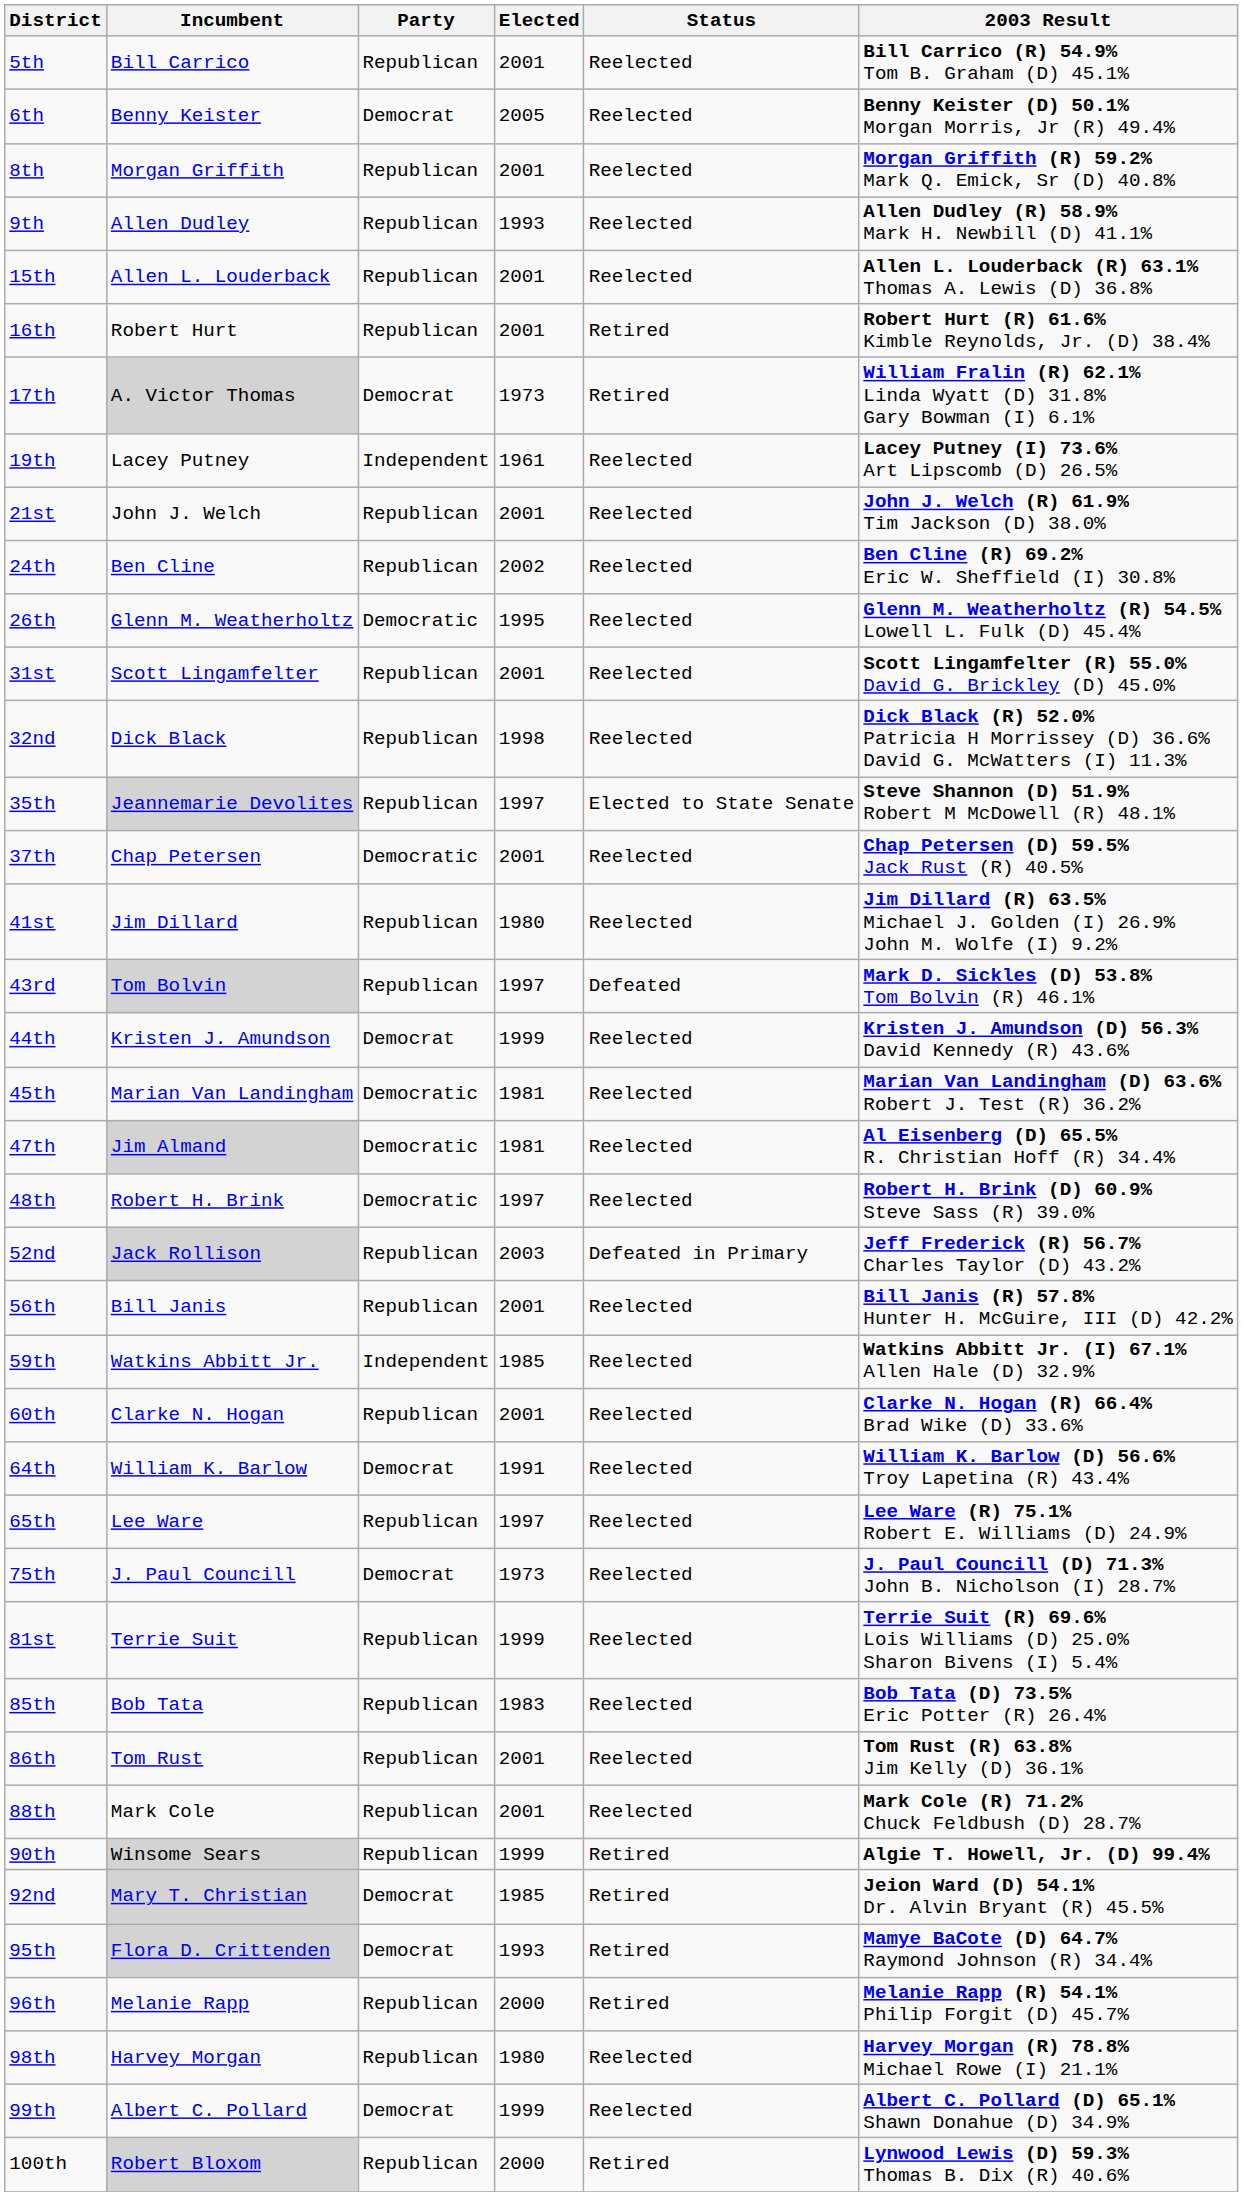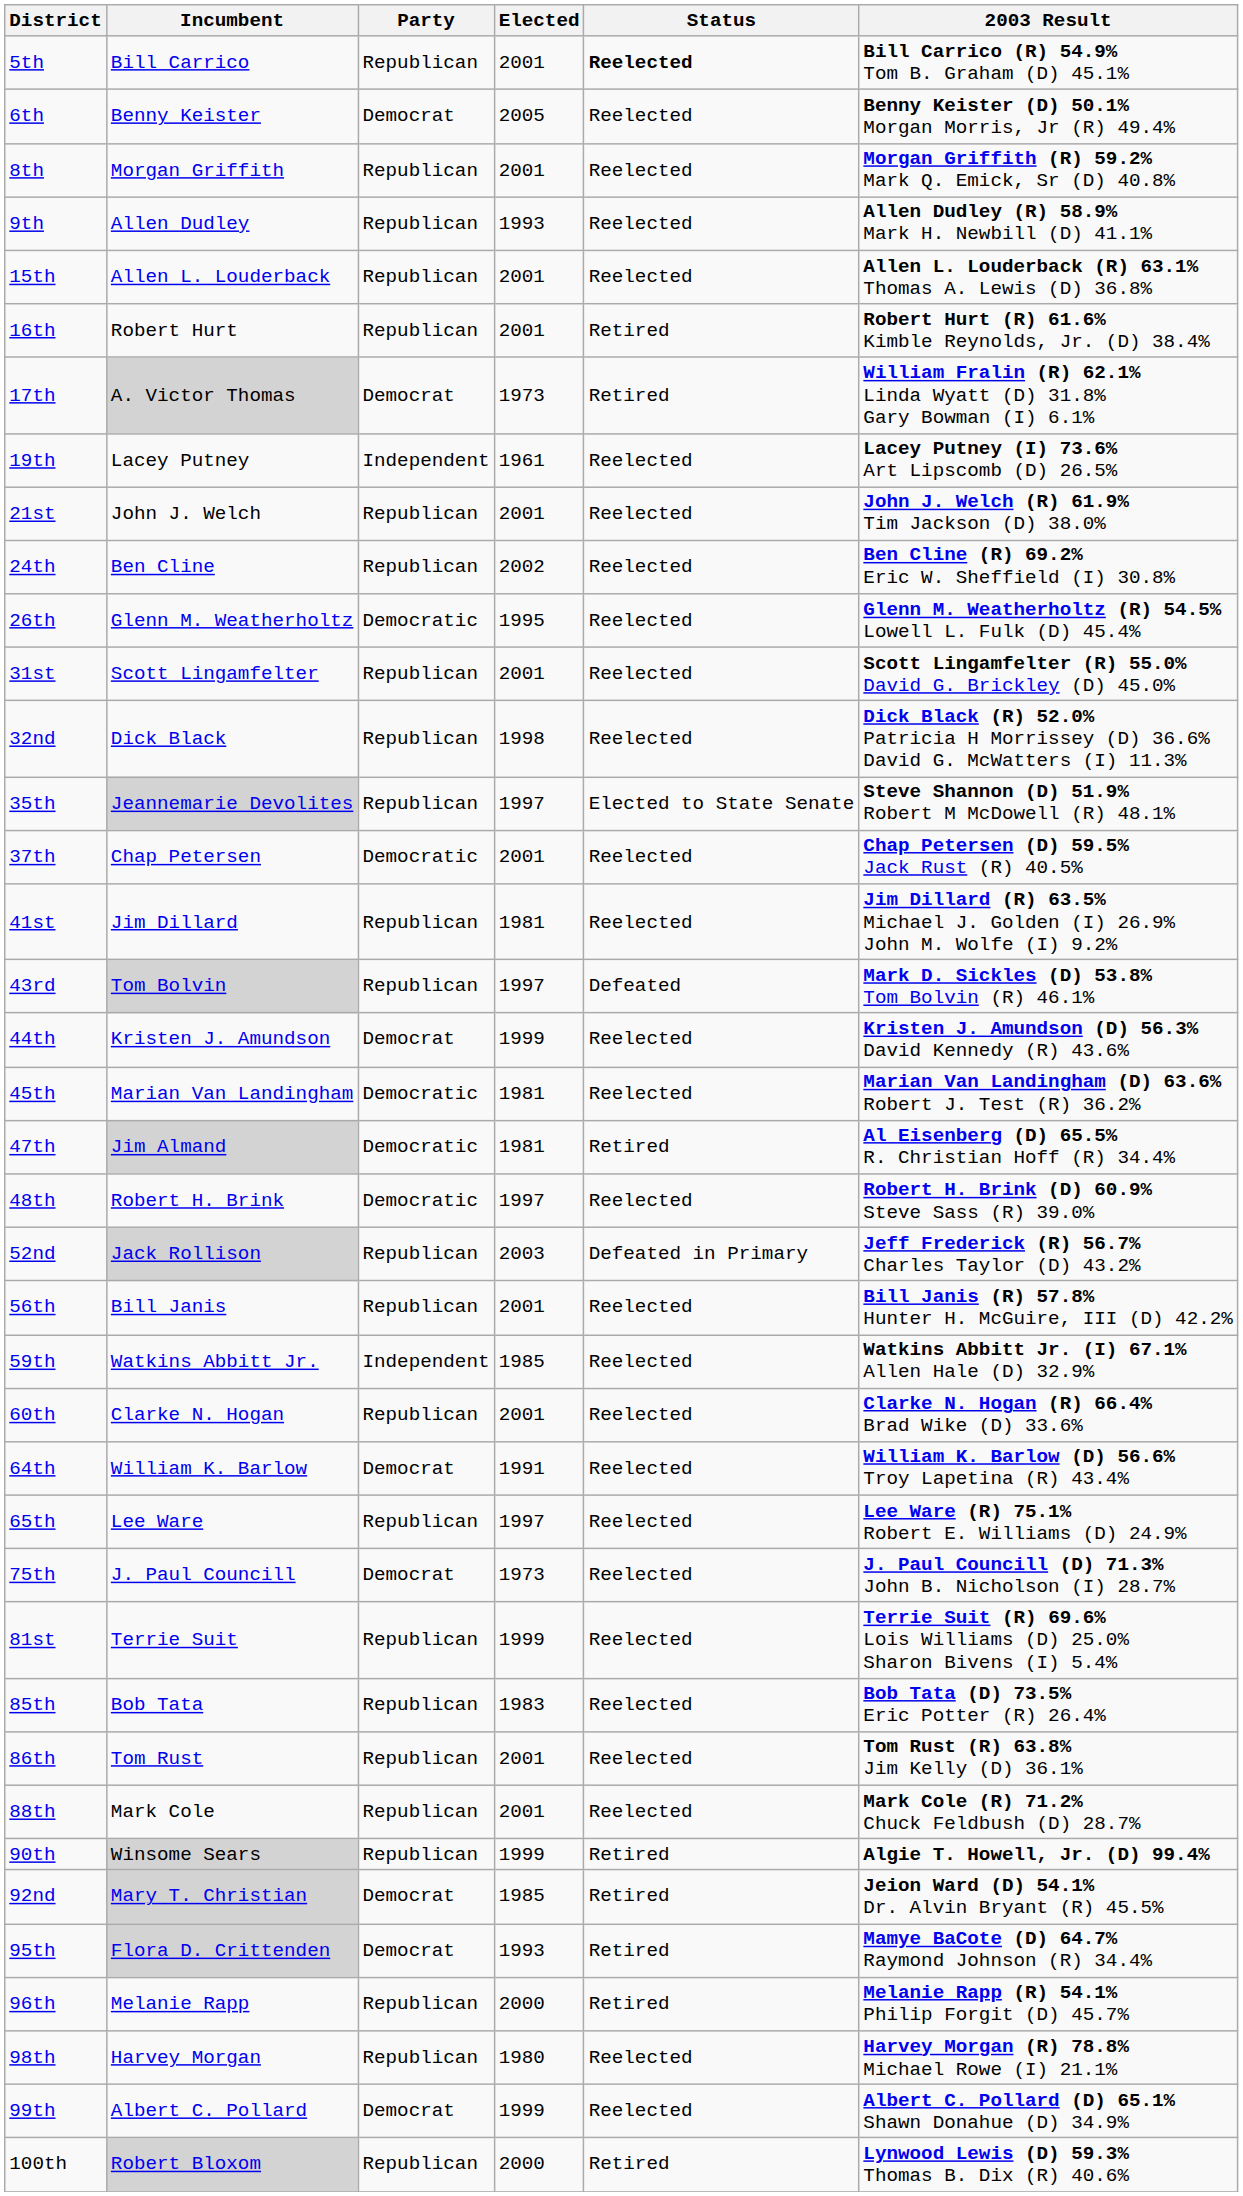 <table class=wikitable>
 <tr>
 <th>District</th>
 <th>Incumbent</th>
 <th>Party</th>
 <th>Elected</th>
 <th>Status</th>
 <th>2003 Result</th>
 </tr>
 <tr>
 <td><a href='#'>5th</a></td>
 <td><a href='#'>Bill Carrico</a></td>
 <td>Republican</td>
 <td>2001</td>
-<td>Reelected</td>
+<td><strong>Reelected</strong></td>
 <td><strong>Bill Carrico (R) 54.9%</strong><br> Tom B. Graham (D) 45.1%</td>
 </tr>
 <tr>
 <td><a href='#'>6th</a></td>
 <td><a href='#'>Benny Keister</a></td>
 <td>Democrat</td>
 <td>2005</td>
 <td>Reelected</td>
 <td><strong>Benny Keister (D) 50.1%</strong><br> Morgan Morris, Jr (R) 49.4%</td>
 </tr>
 <tr>
 <td><a href='#'>8th</a></td>
 <td><a href='#'>Morgan Griffith</a></td>
 <td>Republican</td>
 <td>2001</td>
 <td>Reelected</td>
 <td><strong><a href='#'>Morgan Griffith</a> (R) 59.2%</strong><br> Mark Q. Emick, Sr (D) 40.8%</td>
 </tr>
 <tr>
 <td><a href='#'>9th</a></td>
 <td><a href='#'>Allen Dudley</a></td>
 <td>Republican</td>
 <td>1993</td>
 <td>Reelected</td>
 <td><strong>Allen Dudley (R) 58.9%</strong><br> Mark H. Newbill (D) 41.1%</td>
 </tr>
 <tr>
 <td><a href='#'>15th</a></td>
 <td><a href='#'>Allen L. Louderback</a></td>
 <td>Republican</td>
 <td>2001</td>
 <td>Reelected</td>
 <td><strong>Allen L. Louderback (R) 63.1%</strong><br> Thomas A. Lewis (D) 36.8%</td>
 </tr>
 <tr>
 <td><a href='#'>16th</a></td>
 <td>Robert Hurt</td>
 <td>Republican</td>
 <td>2001</td>
 <td>Retired</td>
 <td><strong>Robert Hurt (R) 61.6%</strong><br> Kimble Reynolds, Jr. (D) 38.4%</td>
 </tr>
 <tr>
 <td><a href='#'>17th</a></td>
 <td bgcolor = "lightgrey">A. Victor Thomas</td>
 <td>Democrat</td>
 <td>1973</td>
 <td>Retired</td>
 <td><strong><a href='#'>William Fralin</a> (R) 62.1%</strong><br> Linda Wyatt (D) 31.8% <br> Gary Bowman (I) 6.1%</td>
 </tr>
 <tr>
 <td><a href='#'>19th</a></td>
 <td>Lacey Putney</td>
 <td>Independent</td>
 <td>1961</td>
 <td>Reelected</td>
 <td><strong>Lacey Putney (I) 73.6%</strong><br> Art Lipscomb (D) 26.5%</td>
 </tr>
 <tr>
 <td><a href='#'>21st</a></td>
 <td>John J. Welch</td>
 <td>Republican</td>
 <td>2001</td>
 <td>Reelected</td>
 <td><strong><a href='#'>John J. Welch</a> (R) 61.9%</strong> <br> Tim Jackson (D) 38.0%</td>
 </tr>
 <tr>
 <td><a href='#'>24th</a></td>
 <td><a href='#'>Ben Cline</a></td>
 <td>Republican</td>
 <td>2002</td>
 <td>Reelected</td>
 <td><strong><a href='#'>Ben Cline</a> (R) 69.2%</strong> <br> Eric W. Sheffield (I) 30.8%</td>
 </tr>
 <tr>
 <td><a href='#'>26th</a></td>
 <td><a href='#'>Glenn M. Weatherholtz</a></td>
 <td>Democratic</td>
 <td>1995</td>
 <td>Reelected</td>
 <td><strong><a href='#'>Glenn M. Weatherholtz</a> (R) 54.5%</strong><br> Lowell L. Fulk (D) 45.4%</td>
 </tr>
 <tr>
 <td><a href='#'>31st</a></td>
 <td><a href='#'>Scott Lingamfelter</a></td>
 <td>Republican</td>
 <td>2001</td>
 <td>Reelected</td>
 <td><strong>Scott Lingamfelter (R) 55.0%</strong> <br> <a href='#'>David G. Brickley</a> (D) 45.0%</td>
 </tr>
 <tr>
 <td><a href='#'>32nd</a></td>
 <td><a href='#'>Dick Black</a></td>
 <td>Republican</td>
 <td>1998</td>
 <td>Reelected</td>
 <td><strong><a href='#'>Dick Black</a> (R) 52.0%</strong> <br> Patricia H Morrissey (D) 36.6% <br> David G. McWatters (I) 11.3%</td>
 </tr>
 <tr>
 <td><a href='#'>35th</a></td>
 <td bgcolor = "lightgrey"><a href='#'>Jeannemarie Devolites</a></td>
 <td>Republican</td>
 <td>1997</td>
 <td>Elected to State Senate</td>
 <td><strong>Steve Shannon (D) 51.9%</strong><br> Robert M McDowell  (R) 48.1%</td>
 </tr>
 <tr>
 <td><a href='#'>37th</a></td>
 <td><a href='#'>Chap Petersen</a></td>
 <td>Democratic</td>
 <td>2001</td>
 <td>Reelected</td>
 <td><strong><a href='#'>Chap Petersen</a> (D) 59.5%</strong> <br> <a href='#'>Jack Rust</a> (R) 40.5%</td>
 </tr>
 <tr>
 <td><a href='#'>41st</a></td>
 <td><a href='#'>Jim Dillard</a></td>
 <td>Republican</td>
-<td>1980</td>
+<td>1981</td>
 <td>Reelected</td>
 <td><strong><a href='#'>Jim Dillard</a> (R) 63.5%</strong> <br> Michael J. Golden (I) 26.9% <br> John M. Wolfe (I) 9.2%</td>
 </tr>
 <tr>
 <td><a href='#'>43rd</a></td>
 <td bgcolor = "lightgrey"><a href='#'>Tom Bolvin</a></td>
 <td>Republican</td>
 <td>1997</td>
 <td>Defeated</td>
 <td><strong><a href='#'>Mark D. Sickles</a> (D) 53.8%</strong> <br> <a href='#'>Tom Bolvin</a> (R) 46.1%</td>
 </tr>
 <tr>
 <td><a href='#'>44th</a></td>
 <td><a href='#'>Kristen J. Amundson</a></td>
 <td>Democrat</td>
 <td>1999</td>
 <td>Reelected</td>
 <td><strong><a href='#'>Kristen J. Amundson</a> (D) 56.3%</strong> <br> David Kennedy (R) 43.6%</td>
 </tr>
 <tr>
 <td><a href='#'>45th</a></td>
 <td><a href='#'>Marian Van Landingham</a></td>
 <td>Democratic</td>
 <td>1981</td>
 <td>Reelected</td>
 <td><strong><a href='#'>Marian Van Landingham</a> (D) 63.6%</strong> <br> Robert J. Test (R) 36.2%</td>
 </tr>
 <tr>
 <td><a href='#'>47th</a></td>
 <td bgcolor = "lightgrey"><a href='#'>Jim Almand</a></td>
 <td>Democratic</td>
 <td>1981</td>
-<td>Reelected</td>
+<td>Retired</td>
 <td><strong><a href='#'>Al Eisenberg</a> (D) 65.5%</strong> <br> R. Christian Hoff (R) 34.4%</td>
 </tr>
 <tr>
 <td><a href='#'>48th</a></td>
 <td><a href='#'>Robert H. Brink</a></td>
 <td>Democratic</td>
 <td>1997</td>
 <td>Reelected</td>
 <td><strong> <a href='#'>Robert H. Brink</a> (D) 60.9%</strong> <br> Steve Sass (R) 39.0%</td>
 </tr>
 <tr>
 <td><a href='#'>52nd</a></td>
 <td bgcolor = "lightgrey"><a href='#'>Jack Rollison</a></td>
 <td>Republican</td>
 <td>2003</td>
 <td>Defeated in Primary</td>
 <td><strong><a href='#'>Jeff Frederick</a> (R) 56.7%</strong> <br> Charles Taylor (D) 43.2%</td>
 </tr>
 <tr>
 <td><a href='#'>56th</a></td>
 <td><a href='#'>Bill Janis</a></td>
 <td>Republican</td>
 <td>2001</td>
 <td>Reelected</td>
 <td><strong><a href='#'>Bill Janis</a> (R) 57.8%</strong> <br> Hunter H. McGuire, III (D) 42.2%</td>
 </tr>
 <tr>
 <td><a href='#'>59th</a></td>
 <td><a href='#'>Watkins Abbitt Jr.</a></td>
 <td>Independent</td>
 <td>1985</td>
 <td>Reelected</td>
 <td><strong>Watkins Abbitt Jr. (I) 67.1%</strong> <br> Allen Hale (D) 32.9%</td>
 </tr>
 <tr>
 <td><a href='#'>60th</a></td>
 <td><a href='#'>Clarke N. Hogan</a></td>
 <td>Republican</td>
 <td>2001</td>
 <td>Reelected</td>
 <td><strong><a href='#'>Clarke N. Hogan</a> (R) 66.4%</strong> <br> Brad Wike (D) 33.6%</td>
 </tr>
 <tr>
 <td><a href='#'>64th</a></td>
 <td><a href='#'>William K. Barlow</a></td>
 <td>Democrat</td>
 <td>1991</td>
 <td>Reelected</td>
 <td><strong><a href='#'>William K. Barlow</a> (D) 56.6%</strong> <br> Troy Lapetina (R) 43.4%</td>
 </tr>
 <tr>
 <td><a href='#'>65th</a></td>
 <td><a href='#'>Lee Ware</a></td>
 <td>Republican</td>
 <td>1997</td>
 <td>Reelected</td>
 <td><strong><a href='#'>Lee Ware</a> (R) 75.1%</strong> <br> Robert E. Williams (D) 24.9%</td>
 </tr>
 <tr>
 <td><a href='#'>75th</a></td>
 <td><a href='#'>J. Paul Councill</a></td>
 <td>Democrat</td>
 <td>1973</td>
 <td>Reelected</td>
 <td><strong><a href='#'>J. Paul Councill</a> (D) 71.3%</strong> <br> John B. Nicholson (I) 28.7%</td>
 </tr>
 <tr>
 <td><a href='#'>81st</a></td>
 <td><a href='#'>Terrie Suit</a></td>
 <td>Republican</td>
 <td>1999</td>
 <td>Reelected</td>
 <td><strong><a href='#'>Terrie Suit</a> (R) 69.6%</strong> <br> Lois Williams (D) 25.0% <br> Sharon Bivens (I) 5.4%</td>
 </tr>
 <tr>
 <td><a href='#'>85th</a></td>
 <td><a href='#'>Bob Tata</a></td>
 <td>Republican</td>
 <td>1983</td>
 <td>Reelected</td>
 <td><strong><a href='#'>Bob Tata</a> (D) 73.5%</strong> <br> Eric Potter (R) 26.4%</td>
 </tr>
 <tr>
 <td><a href='#'>86th</a></td>
 <td><a href='#'>Tom Rust</a></td>
 <td>Republican</td>
 <td>2001</td>
 <td>Reelected</td>
 <td><strong>Tom Rust (R) 63.8%</strong> <br> Jim Kelly (D) 36.1%</td>
 </tr>
 <tr>
 <td><a href='#'>88th</a></td>
 <td>Mark Cole</td>
 <td>Republican</td>
 <td>2001</td>
 <td>Reelected</td>
 <td><strong>Mark Cole (R) 71.2%</strong> <br> Chuck Feldbush (D) 28.7%</td>
 </tr>
 <tr>
 <td><a href='#'>90th</a></td>
 <td bgcolor = "lightgrey">Winsome Sears</td>
 <td>Republican</td>
 <td>1999</td>
 <td>Retired</td>
 <td><strong>Algie T. Howell, Jr. (D) 99.4%</strong></td>
 </tr>
 <tr>
 <td><a href='#'>92nd</a></td>
 <td bgcolor = "lightgrey"><a href='#'>Mary T. Christian</a></td>
 <td>Democrat</td>
 <td>1985</td>
 <td>Retired</td>
 <td><strong>Jeion Ward (D) 54.1%</strong> <br> Dr. Alvin Bryant (R) 45.5%</td>
 </tr>
 <tr>
 <td><a href='#'>95th</a></td>
 <td bgcolor = "lightgrey"><a href='#'>Flora D. Crittenden</a></td>
 <td>Democrat</td>
 <td>1993</td>
 <td>Retired</td>
 <td><strong><a href='#'>Mamye BaCote</a> (D) 64.7%</strong> <br> Raymond Johnson (R) 34.4%</td>
 </tr>
 <tr>
 <td><a href='#'>96th</a></td>
 <td><a href='#'>Melanie Rapp</a></td>
 <td>Republican</td>
 <td>2000</td>
 <td>Retired</td>
 <td><strong><a href='#'>Melanie Rapp</a> (R) 54.1%</strong> <br> Philip Forgit (D) 45.7%</td>
 </tr>
 <tr>
 <td><a href='#'>98th</a></td>
 <td><a href='#'>Harvey Morgan</a></td>
 <td>Republican</td>
 <td>1980</td>
 <td>Reelected</td>
 <td><strong><a href='#'>Harvey Morgan</a> (R) 78.8%</strong> <br> Michael Rowe (I) 21.1%</td>
 </tr>
 <tr>
 <td><a href='#'>99th</a></td>
 <td><a href='#'>Albert C. Pollard</a></td>
 <td>Democrat</td>
 <td>1999</td>
 <td>Reelected</td>
 <td><strong><a href='#'>Albert C. Pollard</a> (D) 65.1%</strong> <br> Shawn Donahue (D) 34.9%</td>
 </tr>
 <tr>
 <td>100th</td>
 <td bgcolor = "lightgrey"><a href='#'>Robert Bloxom</a></td>
 <td>Republican</td>
 <td>2000</td>
 <td>Retired</td>
 <td><strong><a href='#'>Lynwood Lewis</a> (D) 59.3%</strong> <br> Thomas B. Dix (R) 40.6%</td>
 </tr>
 <tr>
 </tr>
 </table>
